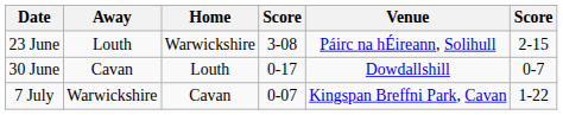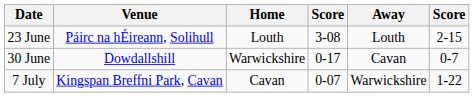 <table class="wikitable">
 <tr>
 <th>Date</th>
-<th>Away</th>
+<th>Venue</th>
 <th>Home</th>
 <th>Score</th>
-<th>Venue</th>
+<th>Away</th>
 <th>Score</th>
 </tr>
 <tr align="center">
 <td>23 June</td>
+<td><a href='#'>Páirc na hÉireann</a>, <a href='#'>Solihull</a></td>
 <td>Louth</td>
-<td>Warwickshire</td>
 <td>3-08</td>
-<td><a href='#'>Páirc na hÉireann</a>, <a href='#'>Solihull</a></td>
+<td>Louth</td>
 <td>2-15</td>
 </tr>
 <tr align="center">
 <td>30 June</td>
+<td><a href='#'>Dowdallshill</a></td>
+<td>Warwickshire</td>
+<td>0-17</td>
 <td>Cavan</td>
-<td>Louth</td>
-<td>0-17</td>
-<td><a href='#'>Dowdallshill</a></td>
 <td>0-7</td>
 </tr>
 <tr align="center">
 <td>7 July</td>
-<td>Warwickshire</td>
+<td><a href='#'>Kingspan Breffni Park</a>, <a href='#'>Cavan</a></td>
 <td>Cavan</td>
 <td>0-07</td>
-<td><a href='#'>Kingspan Breffni Park</a>, <a href='#'>Cavan</a></td>
+<td>Warwickshire</td>
 <td>1-22</td>
 </tr>
 </table>
